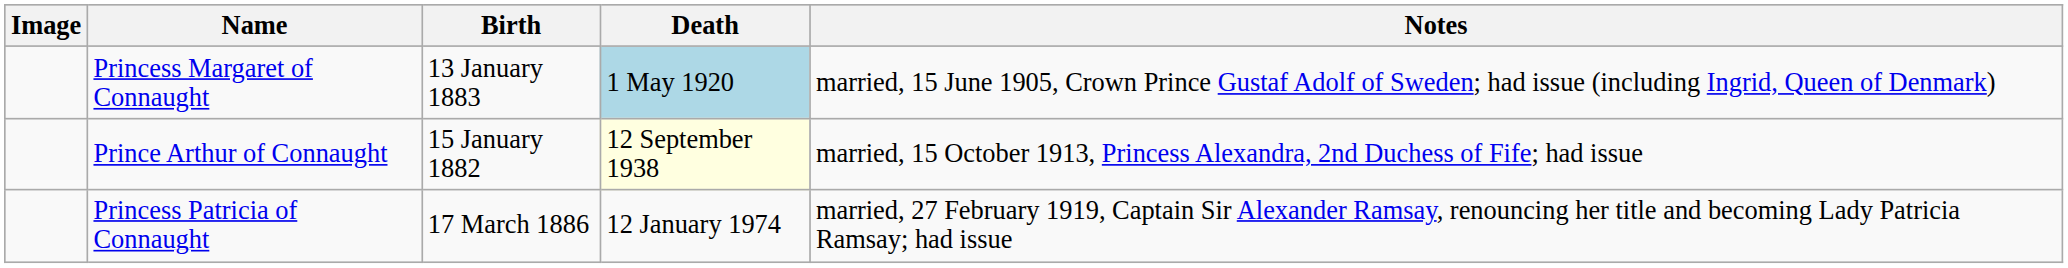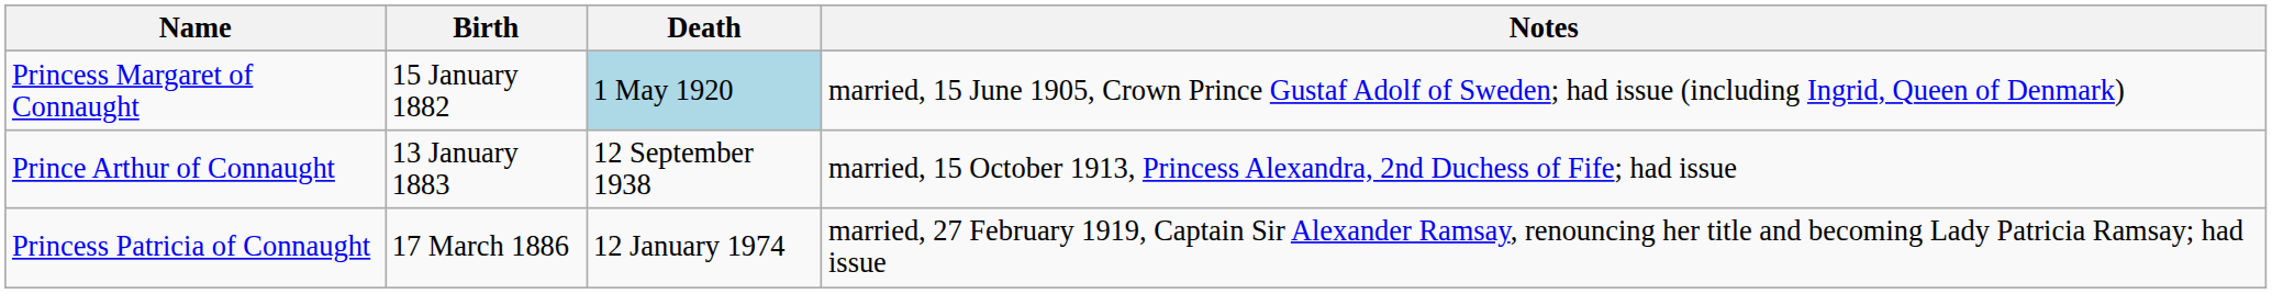 <table class="wikitable">
 <tr>
-<th>Image</th>
 <th>Name</th>
 <th>Birth</th>
 <th>Death</th>
 <th>Notes</th>
 </tr>
 <tr>
-<td align=center></td>
 <td><a href='#'>Princess Margaret of Connaught</a></td>
-<td>13 January 1883</td>
+<td>15 January 1882</td>
 <td style="background: lightblue;">1 May 1920</td>
 <td>married, 15 June 1905, Crown Prince <a href='#'>Gustaf Adolf of Sweden</a>; had issue (including <a href='#'>Ingrid, Queen of Denmark</a>)</td>
 </tr>
 <tr>
-<td align=center></td>
 <td><a href='#'>Prince Arthur of Connaught</a></td>
-<td>15 January 1882</td>
-<td style="background: lightyellow;">12 September 1938</td>
+<td>13 January 1883</td>
+<td>12 September 1938</td>
 <td>married, 15 October 1913, <a href='#'>Princess Alexandra, 2nd Duchess of Fife</a>; had issue</td>
 </tr>
 <tr>
-<td align=center></td>
 <td><a href='#'>Princess Patricia of Connaught</a></td>
 <td>17 March 1886</td>
 <td>12 January 1974</td>
 <td>married, 27 February 1919, Captain Sir <a href='#'>Alexander Ramsay</a>, renouncing her title and becoming Lady Patricia Ramsay; had issue</td>
 </tr>
 </table>
